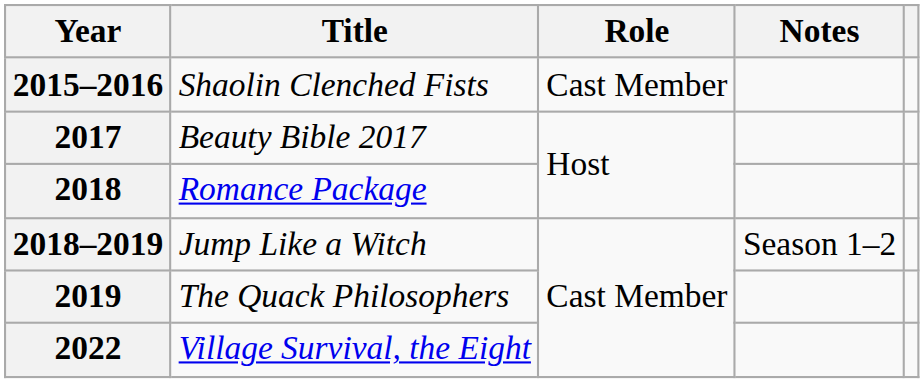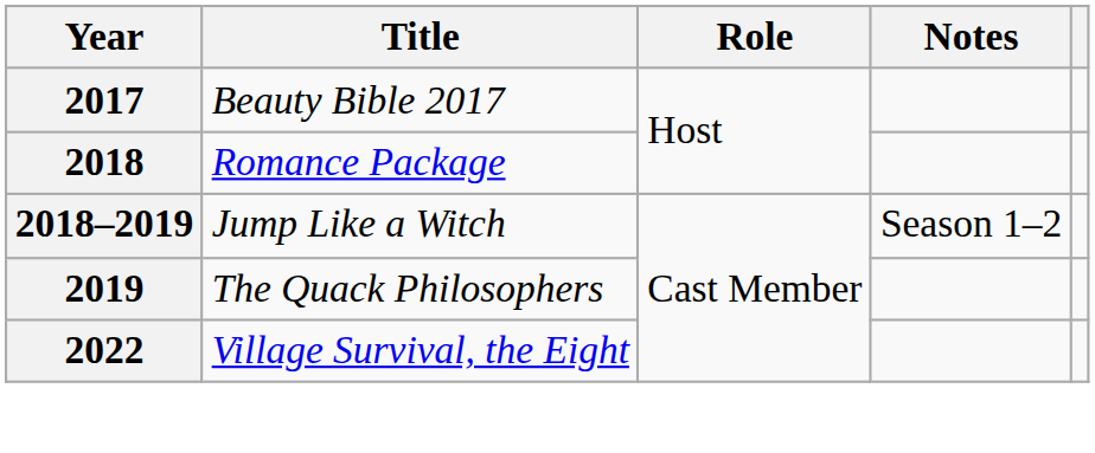 <table class="wikitable plainrowheaders sortable">
 <tr>
 <th scope="col">Year</th>
 <th scope="col">Title</th>
 <th scope="col">Role</th>
 <th scope="col">Notes</th>
 <th scope="col" class="unsortable"></th>
-</tr>
-<tr>
-<th scope="row">2015–2016</th>
-<td><em>Shaolin Clenched Fists</em></td>
-<td>Cast Member</td>
-<td></td>
-<td style="text-align:center"></td>
 </tr>
 <tr>
 <th scope="row">2017</th>
 <td><em>Beauty Bible 2017</em></td>
 <td rowspan="2">Host</td>
 <td></td>
 <td style="text-align:center"></td>
 </tr>
 <tr>
 <th scope="row">2018</th>
 <td><em><a href='#'>Romance Package</a></em></td>
 <td></td>
 <td style="text-align:center"></td>
 </tr>
 <tr>
 <th scope="row">2018–2019</th>
 <td><em>Jump Like a Witch</em></td>
 <td rowspan="3">Cast Member</td>
 <td>Season 1–2</td>
 <td style="text-align:center"></td>
 </tr>
 <tr>
 <th scope="row">2019</th>
 <td><em>The Quack Philosophers</em></td>
 <td></td>
 <td style="text-align:center"></td>
 </tr>
 <tr>
 <th scope="row">2022</th>
 <td><em><a href='#'>Village Survival, the Eight</a></em></td>
 <td></td>
 <td style="text-align:center"></td>
 </tr>
 </table>
